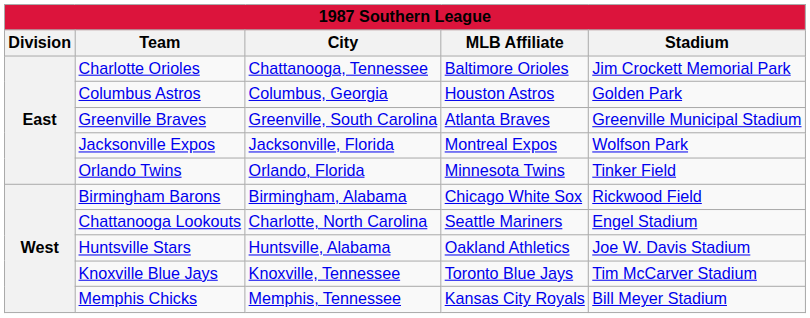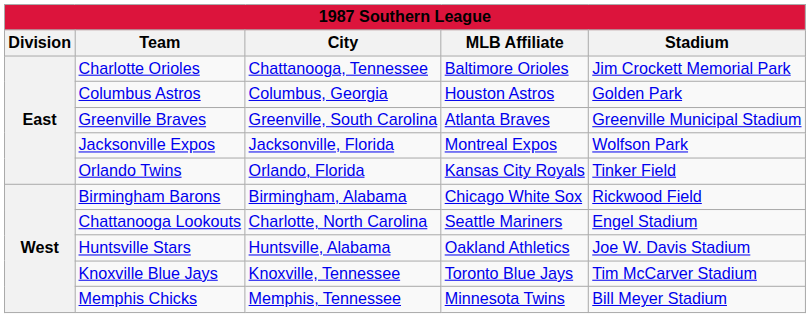 <table class="wikitable" style="width:auto">
 <tr>
 <td bgcolor="#DC143C" align="center" colspan="7"><strong><span>1987 Southern League</span></strong></td>
 </tr>
 <tr>
 <th>Division</th>
 <th>Team</th>
 <th>City</th>
 <th>MLB Affiliate</th>
 <th>Stadium</th>
 </tr>
 <tr>
 <th rowspan="5">East</th>
 <td><a href='#'>Charlotte Orioles</a></td>
 <td><a href='#'>Chattanooga, Tennessee</a></td>
 <td><a href='#'>Baltimore Orioles</a></td>
 <td><a href='#'>Jim Crockett Memorial Park</a></td>
 </tr>
 <tr>
 <td><a href='#'>Columbus Astros</a></td>
 <td><a href='#'>Columbus, Georgia</a></td>
 <td><a href='#'>Houston Astros</a></td>
 <td><a href='#'>Golden Park</a></td>
 </tr>
 <tr>
 <td><a href='#'>Greenville Braves</a></td>
 <td><a href='#'>Greenville, South Carolina</a></td>
 <td><a href='#'>Atlanta Braves</a></td>
 <td><a href='#'>Greenville Municipal Stadium</a></td>
 </tr>
 <tr>
 <td><a href='#'>Jacksonville Expos</a></td>
 <td><a href='#'>Jacksonville, Florida</a></td>
 <td><a href='#'>Montreal Expos</a></td>
 <td><a href='#'>Wolfson Park</a></td>
 </tr>
 <tr>
 <td><a href='#'>Orlando Twins</a></td>
 <td><a href='#'>Orlando, Florida</a></td>
-<td><a href='#'>Minnesota Twins</a></td>
+<td><a href='#'>Kansas City Royals</a></td>
 <td><a href='#'>Tinker Field</a></td>
 </tr>
 <tr>
 <th rowspan="5">West</th>
 <td><a href='#'>Birmingham Barons</a></td>
 <td><a href='#'>Birmingham, Alabama</a></td>
 <td><a href='#'>Chicago White Sox</a></td>
 <td><a href='#'>Rickwood Field</a></td>
 </tr>
 <tr>
 <td><a href='#'>Chattanooga Lookouts</a></td>
 <td><a href='#'>Charlotte, North Carolina</a></td>
 <td><a href='#'>Seattle Mariners</a></td>
 <td><a href='#'>Engel Stadium</a></td>
 </tr>
 <tr>
 <td><a href='#'>Huntsville Stars</a></td>
 <td><a href='#'>Huntsville, Alabama</a></td>
 <td><a href='#'>Oakland Athletics</a></td>
 <td><a href='#'>Joe W. Davis Stadium</a></td>
 </tr>
 <tr>
 <td><a href='#'>Knoxville Blue Jays</a></td>
 <td><a href='#'>Knoxville, Tennessee</a></td>
 <td><a href='#'>Toronto Blue Jays</a></td>
 <td><a href='#'>Tim McCarver Stadium</a></td>
 </tr>
 <tr>
 <td><a href='#'>Memphis Chicks</a></td>
 <td><a href='#'>Memphis, Tennessee</a></td>
-<td><a href='#'>Kansas City Royals</a></td>
+<td><a href='#'>Minnesota Twins</a></td>
 <td><a href='#'>Bill Meyer Stadium</a></td>
 </tr>
 </table>
